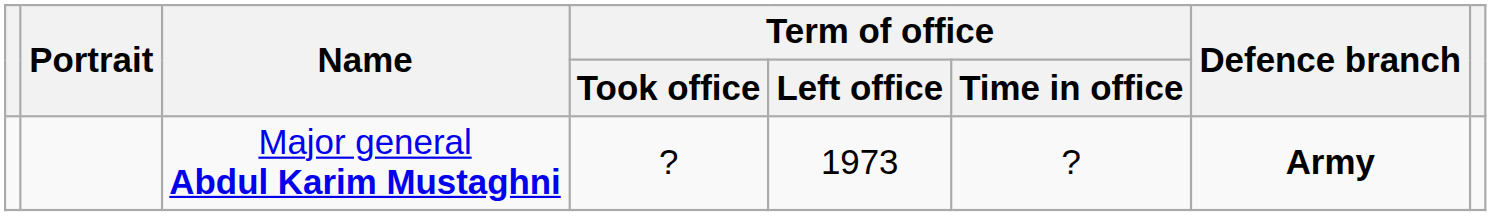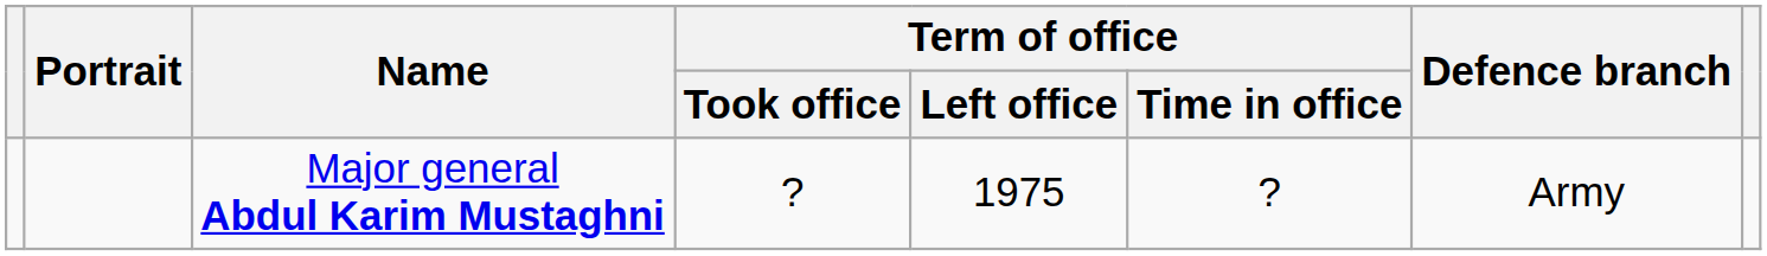 <table class="wikitable" style="text-align:center">
 <tr>
 <th rowspan=2></th>
 <th rowspan=2>Portrait</th>
 <th rowspan=2>Name<br></th>
 <th colspan=3>Term of office</th>
 <th rowspan=2>Defence branch</th>
 <th rowspan=2></th>
 </tr>
 <tr>
 <th>Took office</th>
 <th>Left office</th>
 <th>Time in office</th>
 </tr>
 <tr>
 <td></td>
 <td></td>
 <td><a href='#'>Major general</a><br><strong><a href='#'>Abdul Karim Mustaghni</a></strong><br></td>
 <td>?</td>
-<td>1973</td>
+<td>1975</td>
 <td>?</td>
-<td><strong>Army</strong></td>
+<td>Army</td>
 <td></td>
 </tr>
 </table>
